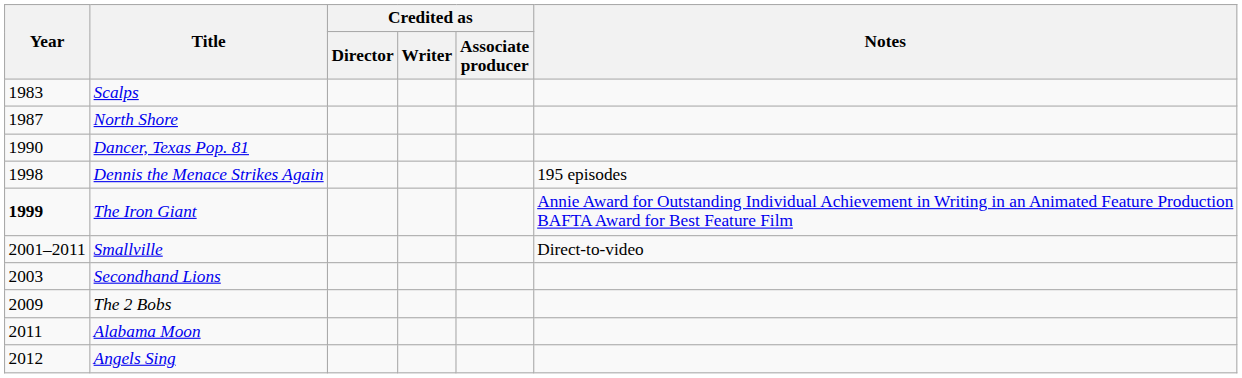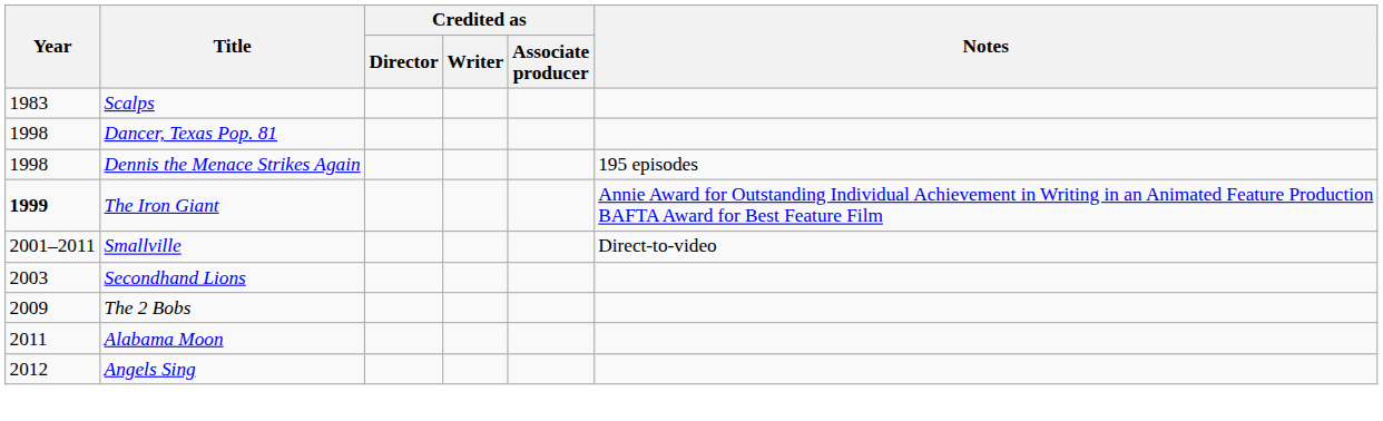 <table class="wikitable">
 <tr>
 <th rowspan="2">Year</th>
 <th rowspan="2">Title</th>
 <th colspan="3">Credited as</th>
 <th rowspan="2">Notes</th>
 </tr>
 <tr>
 <th>Director</th>
 <th>Writer</th>
 <th>Associate<br>producer</th>
 </tr>
 <tr>
 <td>1983</td>
 <td><em><a href='#'>Scalps</a></em></td>
 <td></td>
 <td></td>
 <td></td>
 <td></td>
 </tr>
 <tr>
-<td>1987</td>
-<td><em><a href='#'>North Shore</a></em></td>
-<td></td>
-<td></td>
-<td></td>
-<td></td>
-</tr>
-<tr>
-<td>1990</td>
+<td>1998</td>
 <td><em><a href='#'>Dancer, Texas Pop. 81</a></em></td>
 <td></td>
 <td></td>
 <td></td>
 <td></td>
 </tr>
 <tr>
 <td>1998</td>
 <td><em><a href='#'>Dennis the Menace Strikes Again</a></em></td>
 <td></td>
 <td></td>
 <td></td>
 <td>195 episodes</td>
 </tr>
 <tr>
 <td><strong>1999</strong></td>
 <td><em><a href='#'>The Iron Giant</a></em></td>
 <td></td>
 <td></td>
 <td></td>
 <td><a href='#'>Annie Award for Outstanding Individual Achievement in Writing in an Animated Feature Production</a><br><a href='#'>BAFTA Award for Best Feature Film</a></td>
 </tr>
 <tr>
 <td>2001–2011</td>
 <td><em><a href='#'>Smallville</a></em></td>
 <td></td>
 <td></td>
 <td></td>
 <td>Direct-to-video</td>
 </tr>
 <tr>
 <td>2003</td>
 <td><em><a href='#'>Secondhand Lions</a></em></td>
 <td></td>
 <td></td>
 <td></td>
 <td></td>
 </tr>
 <tr>
 <td>2009</td>
 <td><em>The 2 Bobs</em></td>
 <td></td>
 <td></td>
 <td></td>
 <td></td>
 </tr>
 <tr>
 <td>2011</td>
 <td><em><a href='#'>Alabama Moon</a></em></td>
 <td></td>
 <td></td>
 <td></td>
 <td></td>
 </tr>
 <tr>
 <td>2012</td>
 <td><em><a href='#'>Angels Sing</a></em></td>
 <td></td>
 <td></td>
 <td></td>
 <td></td>
 </tr>
 </table>
